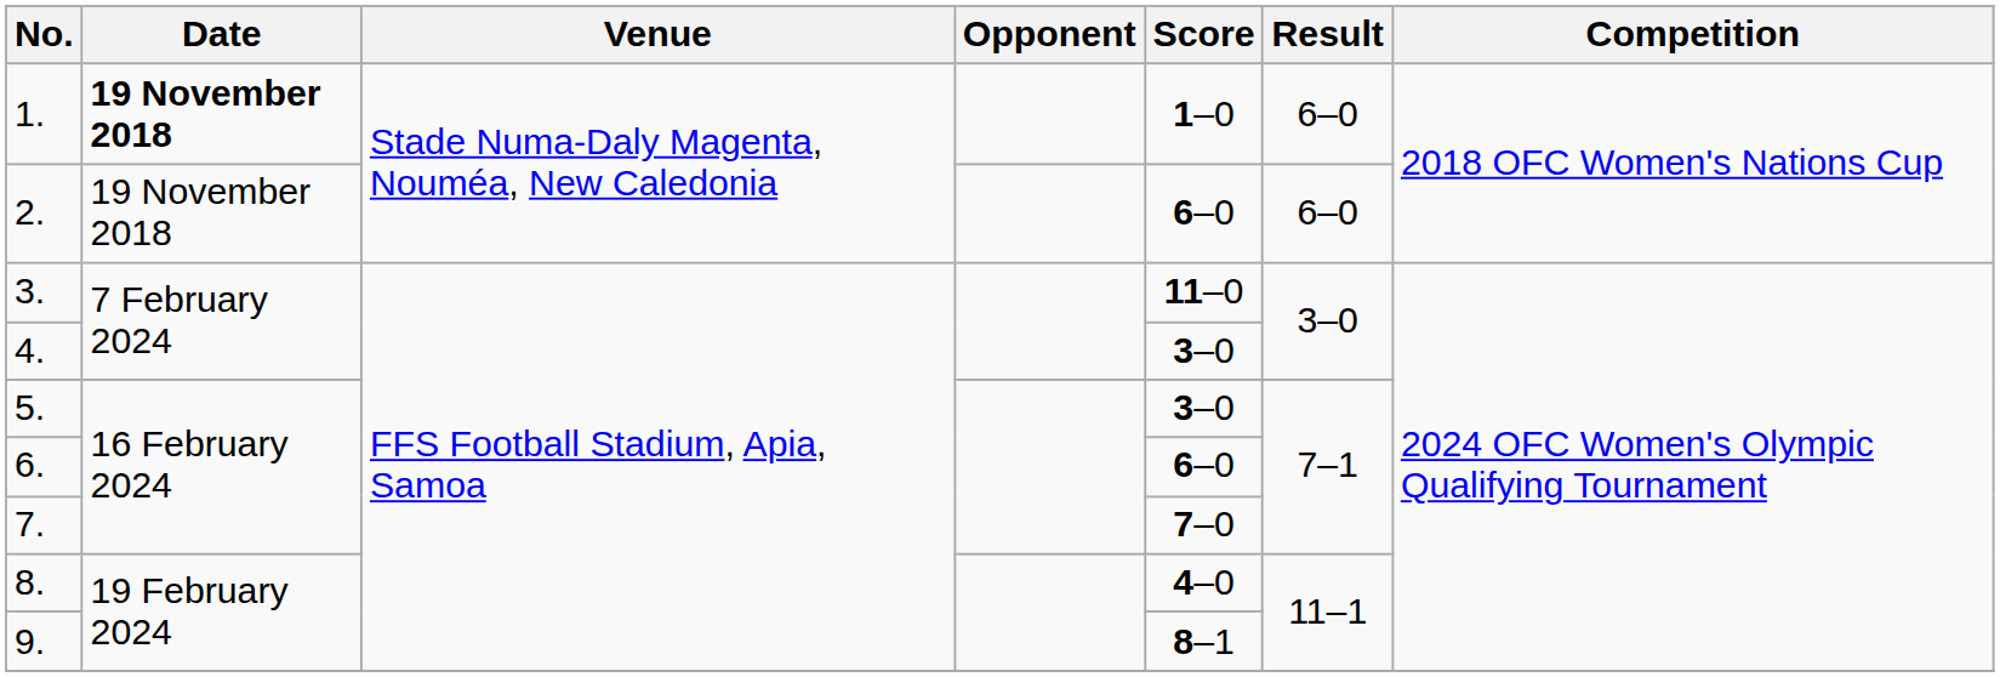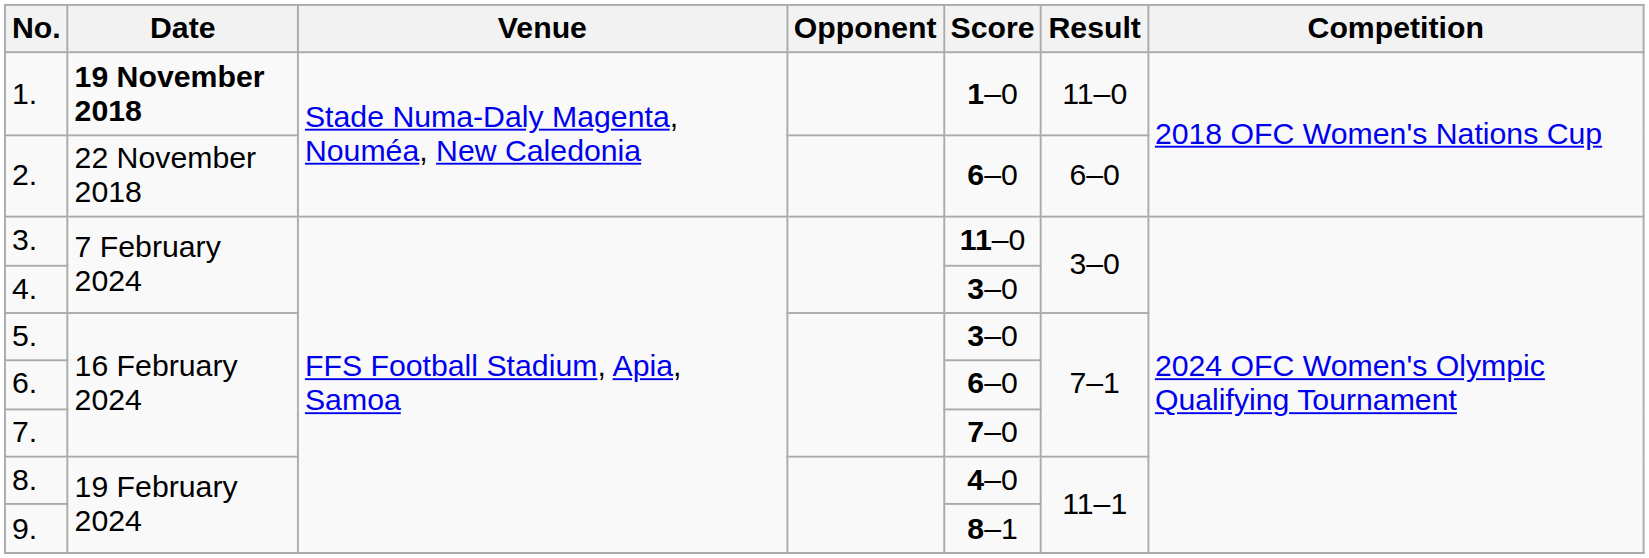 <table class="wikitable">
 <tr>
 <th>No.</th>
 <th>Date</th>
 <th>Venue</th>
 <th>Opponent</th>
 <th>Score</th>
 <th>Result</th>
 <th>Competition</th>
 </tr>
 <tr>
 <td>1.</td>
 <td><strong>19 November 2018</strong></td>
 <td rowspan=2><a href='#'>Stade Numa-Daly Magenta</a>, <a href='#'>Nouméa</a>, <a href='#'>New Caledonia</a></td>
 <td></td>
 <td align=center><strong>1</strong>–0</td>
-<td align=center>6–0</td>
+<td align=center>11–0</td>
 <td rowspan=2><a href='#'>2018 OFC Women's Nations Cup</a></td>
 </tr>
 <tr>
 <td>2.</td>
-<td>19 November 2018</td>
+<td>22 November 2018</td>
 <td></td>
 <td align=center><strong>6</strong>–0</td>
 <td align=center>6–0</td>
 </tr>
 <tr>
 <td>3.</td>
 <td rowspan=2>7 February 2024</td>
 <td rowspan=7><a href='#'>FFS Football Stadium</a>, <a href='#'>Apia</a>, <a href='#'>Samoa</a></td>
 <td rowspan=2></td>
 <td align=center><strong>11</strong>–0</td>
 <td rowspan=2 align=center>3–0</td>
 <td rowspan=7><a href='#'>2024 OFC Women's Olympic Qualifying Tournament</a></td>
 </tr>
 <tr>
 <td>4.</td>
 <td align=center><strong>3</strong>–0</td>
 </tr>
 <tr>
 <td>5.</td>
 <td rowspan=3>16 February 2024</td>
 <td rowspan=3></td>
 <td align=center><strong>3</strong>–0</td>
 <td rowspan=3 align=center>7–1</td>
 </tr>
 <tr>
 <td>6.</td>
 <td align=center><strong>6</strong>–0</td>
 </tr>
 <tr>
 <td>7.</td>
 <td align=center><strong>7</strong>–0</td>
 </tr>
 <tr>
 <td>8.</td>
 <td rowspan=2>19 February 2024</td>
 <td rowspan=2></td>
 <td align=center><strong>4</strong>–0</td>
 <td rowspan=2 align=center>11–1</td>
 </tr>
 <tr>
 <td>9.</td>
 <td align=center><strong>8</strong>–1</td>
 </tr>
 <tr>
 </tr>
 </table>
